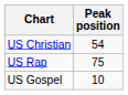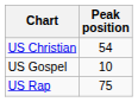 <table class="wikitable">
 <tr>
 <th>Chart</th>
 <th>Peak<br>position</th>
 </tr>
 <tr>
 <td><a href='#'>US Christian</a></td>
 <td align="center">54</td>
 </tr>
 <tr>
+<td>US Gospel</td>
+<td align="center">10</td>
+</tr>
+<tr>
 <td><a href='#'>US Rap</a></td>
 <td align="center">75</td>
 </tr>
-<tr>
-<td>US Gospel</td>
-<td align="center">10</td>
-</tr>
 </table>
